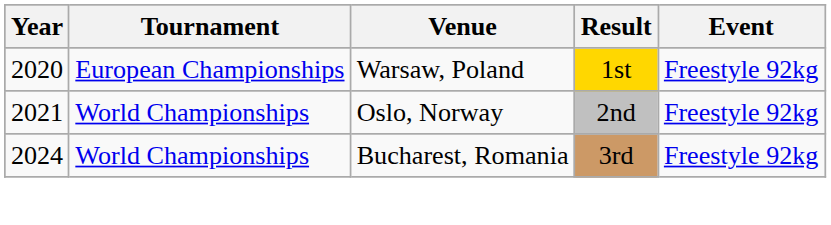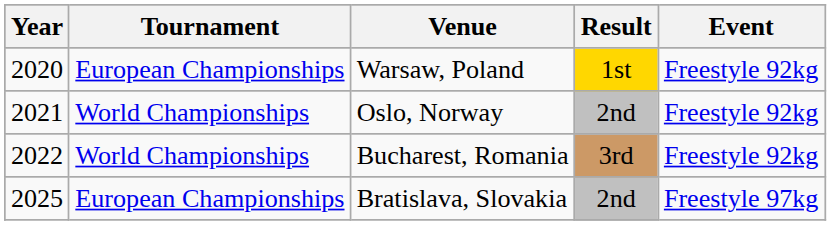 <table class="wikitable" style="font-size:95%;">
 <tr>
 <th>Year</th>
 <th>Tournament</th>
 <th>Venue</th>
 <th>Result</th>
 <th>Event</th>
 </tr>
 <tr>
 <td>2020</td>
 <td><a href='#'>European Championships</a></td>
 <td>Warsaw, Poland</td>
 <td align="center" bgcolor="gold">1st</td>
 <td><a href='#'>Freestyle 92kg</a></td>
 </tr>
 <tr>
 <td>2021</td>
 <td><a href='#'>World Championships</a></td>
 <td>Oslo, Norway</td>
 <td align="center" bgcolor="silver">2nd</td>
 <td><a href='#'>Freestyle 92kg</a></td>
 </tr>
 <tr>
-<td>2024</td>
+<td>2022</td>
 <td><a href='#'>World Championships</a></td>
 <td>Bucharest, Romania</td>
 <td align="center" bgcolor="cc9966">3rd</td>
 <td><a href='#'>Freestyle 92kg</a></td>
 </tr>
+<tr>
+<td>2025</td>
+<td><a href='#'>European Championships</a></td>
+<td>Bratislava, Slovakia</td>
+<td align="center" bgcolor="silver">2nd</td>
+<td><a href='#'>Freestyle 97kg</a></td>
+</tr>
 </table>
